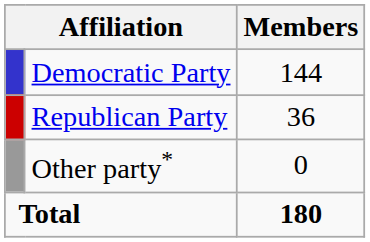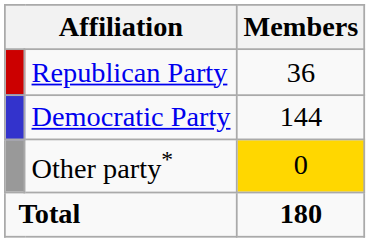 <table class=wikitable>
 <tr>
 <th colspan=2 align=center valign=bottom bgcolor="lightgray">Affiliation</th>
 <th valign=bottom bgcolor="lightgray">Members</th>
+</tr>
+<tr>
+<td bgcolor="#CC0000"> </td>
+<td><a href='#'>Republican Party</a></td>
+<td align=center>36</td>
 </tr>
 <tr>
 <td bgcolor="#3333CC"> </td>
 <td><a href='#'>Democratic Party</a></td>
 <td align=center>144</td>
 </tr>
 <tr>
-<td bgcolor="#CC0000"> </td>
-<td><a href='#'>Republican Party</a></td>
-<td align=center>36</td>
-</tr>
-<tr>
 <td bgcolor="#999999"> </td>
 <td>Other party<sup>*</sup></td>
-<td align=center>0</td>
+<td align=center style="background: gold;">0</td>
 </tr>
 <tr>
 <td colspan=2> <strong>Total</strong></td>
 <td align=center><strong>180</strong></td>
 </tr>
 </table>
